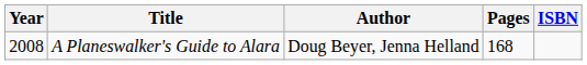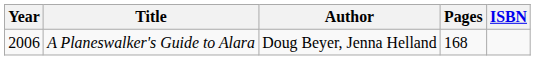 <table class="wikitable">
 <tr>
 <th>Year</th>
 <th>Title</th>
 <th>Author</th>
 <th>Pages</th>
 <th><a href='#'>ISBN</a></th>
 </tr>
 <tr>
-<td>2008</td>
+<td>2006</td>
 <td><em>A Planeswalker's Guide to Alara</em></td>
 <td>Doug Beyer, Jenna Helland</td>
 <td>168</td>
 <td></td>
 </tr>
 </table>
